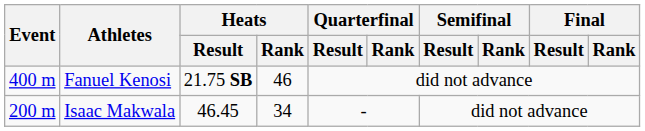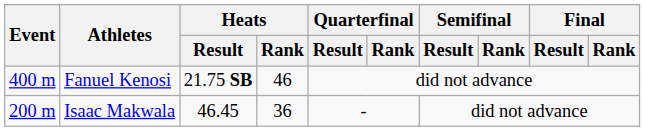 <table class="wikitable" border="1" style="font-size:90%">
 <tr>
 <th rowspan="2">Event</th>
 <th rowspan="2">Athletes</th>
 <th colspan="2">Heats</th>
 <th colspan="2">Quarterfinal</th>
 <th colspan="2">Semifinal</th>
 <th colspan="2">Final</th>
 </tr>
 <tr>
 <th>Result</th>
 <th>Rank</th>
 <th>Result</th>
 <th>Rank</th>
 <th>Result</th>
 <th>Rank</th>
 <th>Result</th>
 <th>Rank</th>
 </tr>
 <tr>
 <td><a href='#'>400 m</a></td>
 <td><a href='#'>Fanuel Kenosi</a></td>
 <td align=center>21.75 <strong>SB</strong></td>
 <td align=center>46</td>
 <td align=center colspan=6>did not advance</td>
 </tr>
 <tr>
 <td><a href='#'>200 m</a></td>
 <td><a href='#'>Isaac Makwala</a></td>
 <td align=center>46.45</td>
-<td align=center>34</td>
+<td align=center>36</td>
 <td align=center colspan=2>-</td>
 <td align=center colspan=4>did not advance</td>
 </tr>
 </table>
